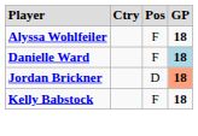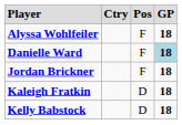 <table class="wikitable">
 <tr align="center" style="font-weight:bold; background-color:#dddddd;" |>
 <td align="left">Player</td>
 <td>Ctry</td>
 <td>Pos</td>
 <td>GP</td>
 </tr>
 <tr align="center">
 <td align="left"><strong><a href='#'>Alyssa Wohlfeiler</a></strong></td>
 <td></td>
 <td>F</td>
 <td><strong>18</strong></td>
 </tr>
 <tr align="center">
 <td align="left"><strong><a href='#'>Danielle Ward</a></strong></td>
 <td></td>
 <td>F</td>
 <td style="background: lightblue;"><strong>18</strong></td>
 </tr>
 <tr align="center">
 <td align="left"><strong><a href='#'>Jordan Brickner</a></strong></td>
 <td></td>
+<td>F</td>
+<td><strong>18</strong></td>
+</tr>
+<tr align="center">
+<td align="left"><strong><a href='#'>Kaleigh Fratkin</a></strong></td>
+<td></td>
 <td>D</td>
-<td style="background: lightsalmon;"><strong>18</strong></td>
+<td><strong>18</strong></td>
 </tr>
 <tr align="center">
 <td align="left"><strong><a href='#'>Kelly Babstock</a></strong></td>
 <td></td>
-<td>F</td>
+<td>D</td>
 <td><strong>18</strong></td>
 </tr>
 </table>
